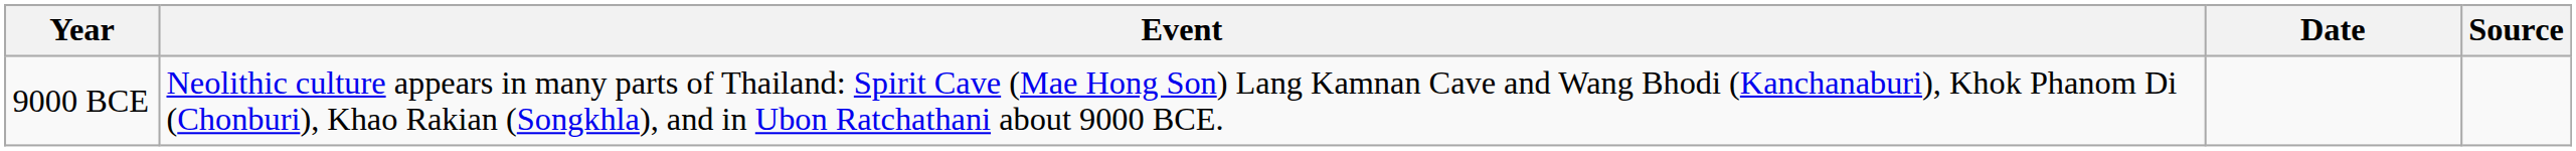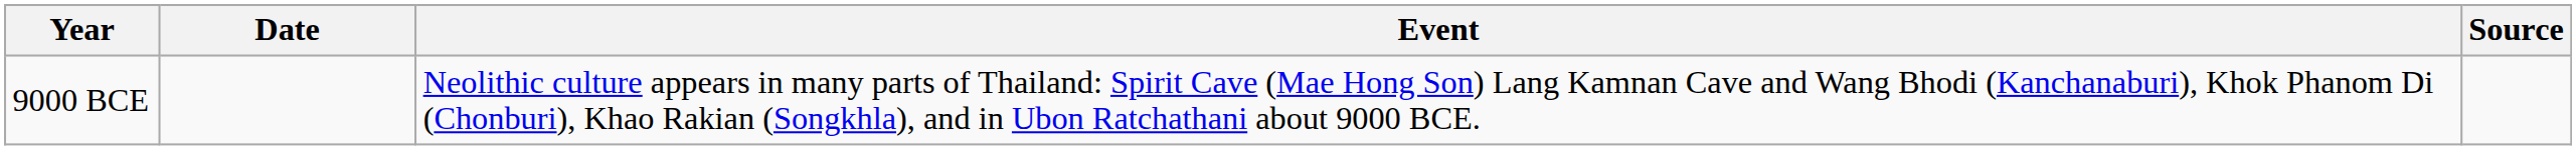 <table class="wikitable" width="100%">
 <tr>
 <th style="width:6%">Year</th>
+<th style="width:10%">Date</th>
 <th>Event</th>
-<th style="width:10%">Date</th>
 <th>Source</th>
 </tr>
 <tr>
 <td>9000 BCE</td>
+<td></td>
 <td><a href='#'>Neolithic culture</a> appears in many parts of Thailand: <a href='#'>Spirit Cave</a> (<a href='#'>Mae Hong Son</a>) Lang Kamnan Cave and Wang Bhodi (<a href='#'>Kanchanaburi</a>), Khok Phanom Di (<a href='#'>Chonburi</a>), Khao Rakian (<a href='#'>Songkhla</a>), and in <a href='#'>Ubon Ratchathani</a> about 9000 BCE.</td>
-<td></td>
 <td></td>
 </tr>
 </table>
